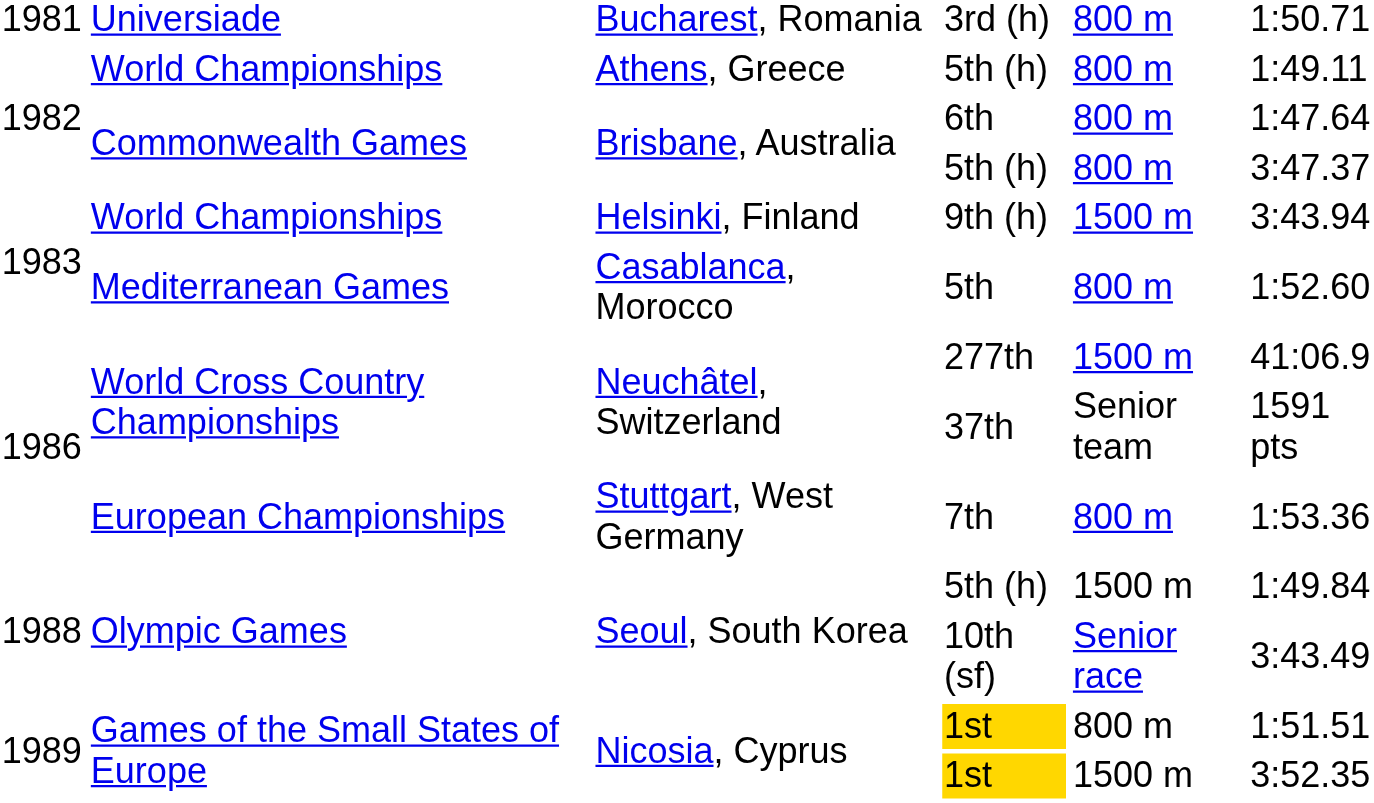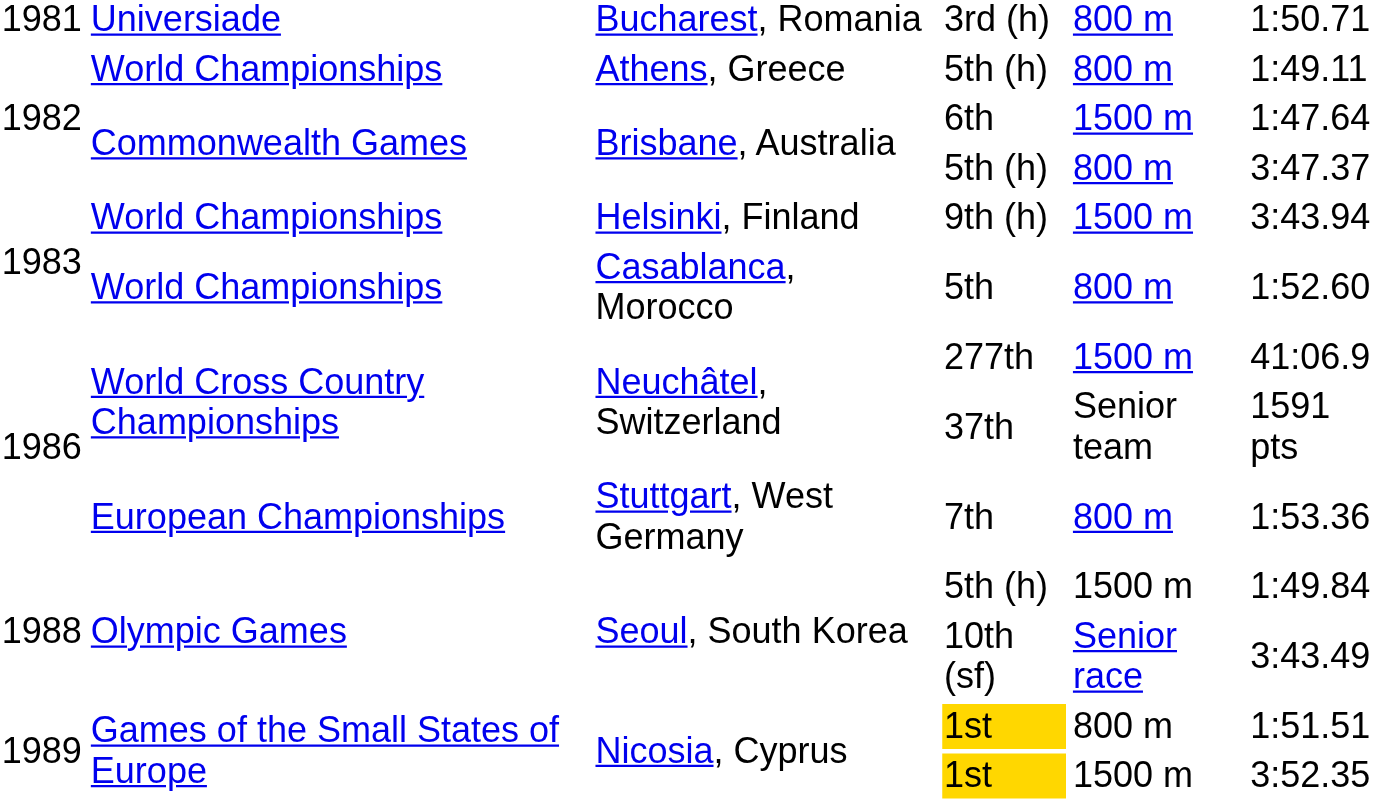 <table>
 <tr>
 <td>1981</td>
 <td><a href='#'>Universiade</a></td>
 <td><a href='#'>Bucharest</a>, Romania</td>
 <td>3rd (h)</td>
 <td><a href='#'>800 m</a></td>
 <td>1:50.71</td>
 <td></td>
 </tr>
 <tr>
 <td rowspan=3>1982</td>
 <td><a href='#'>World Championships</a></td>
 <td><a href='#'>Athens</a>, Greece</td>
 <td>5th (h)</td>
 <td><a href='#'>800 m</a></td>
 <td>1:49.11</td>
 <td></td>
 </tr>
 <tr>
 <td rowspan=2><a href='#'>Commonwealth Games</a></td>
 <td rowspan=2><a href='#'>Brisbane</a>, Australia</td>
 <td>6th</td>
-<td><a href='#'>800 m</a></td>
+<td><a href='#'>1500 m</a></td>
 <td>1:47.64</td>
 <td></td>
 </tr>
 <tr>
 <td>5th (h)</td>
 <td><a href='#'>800 m</a></td>
 <td>3:47.37</td>
 <td></td>
 </tr>
 <tr>
 <td rowspan=2>1983</td>
 <td><a href='#'>World Championships</a></td>
 <td><a href='#'>Helsinki</a>, Finland</td>
 <td>9th (h)</td>
 <td><a href='#'>1500 m</a></td>
 <td>3:43.94</td>
 <td></td>
 </tr>
 <tr>
-<td><a href='#'>Mediterranean Games</a></td>
+<td><a href='#'>World Championships</a></td>
 <td><a href='#'>Casablanca</a>, Morocco</td>
 <td>5th</td>
 <td><a href='#'>800 m</a></td>
 <td>1:52.60</td>
 <td></td>
 </tr>
 <tr>
 <td rowspan=3>1986</td>
 <td rowspan=2><a href='#'>World Cross Country Championships</a></td>
 <td rowspan=2><a href='#'>Neuchâtel</a>, Switzerland</td>
 <td>277th</td>
 <td><a href='#'>1500 m</a></td>
 <td>41:06.9</td>
 <td></td>
 </tr>
 <tr>
 <td>37th</td>
 <td>Senior team</td>
 <td>1591 pts</td>
 <td></td>
 </tr>
 <tr>
 <td><a href='#'>European Championships</a></td>
 <td><a href='#'>Stuttgart</a>, West Germany</td>
 <td>7th</td>
 <td><a href='#'>800 m</a></td>
 <td>1:53.36</td>
 <td></td>
 </tr>
 <tr>
 <td rowspan=2>1988</td>
 <td rowspan=2><a href='#'>Olympic Games</a></td>
 <td rowspan=2><a href='#'>Seoul</a>, South Korea</td>
 <td>5th (h)</td>
 <td>1500 m</td>
 <td>1:49.84</td>
 <td></td>
 </tr>
 <tr>
 <td>10th (sf)</td>
 <td><a href='#'>Senior race</a></td>
 <td>3:43.49</td>
 <td></td>
 </tr>
 <tr>
 <td rowspan=2>1989</td>
 <td rowspan=2><a href='#'>Games of the Small States of Europe</a></td>
 <td rowspan=2><a href='#'>Nicosia</a>, Cyprus</td>
 <td bgcolor=gold>1st</td>
 <td>800 m</td>
 <td>1:51.51</td>
 <td></td>
 </tr>
 <tr>
 <td bgcolor=gold>1st</td>
 <td>1500 m</td>
 <td>3:52.35</td>
 <td></td>
 </tr>
 </table>
